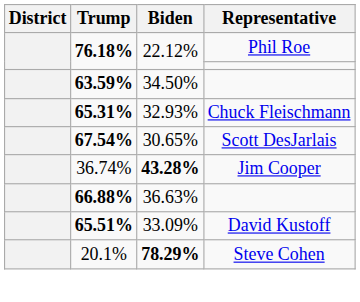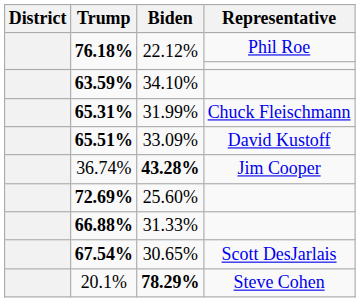 <table class="wikitable sortable">
 <tr>
 <th>District</th>
 <th>Trump</th>
 <th>Biden</th>
 <th>Representative</th>
 </tr>
 <tr align=center>
 <th rowspan=2 ></th>
 <td rowspan=2><strong>76.18%</strong></td>
 <td rowspan=2>22.12%</td>
 <td><a href='#'>Phil Roe</a></td>
 </tr>
 <tr align=center>
 <td></td>
 </tr>
 <tr align=center>
 <th></th>
 <td><strong>63.59%</strong></td>
-<td>34.50%</td>
+<td>34.10%</td>
 <td></td>
 </tr>
 <tr align=center>
 <th></th>
 <td><strong>65.31%</strong></td>
-<td>32.93%</td>
+<td>31.99%</td>
 <td><a href='#'>Chuck Fleischmann</a></td>
+</tr>
+<tr align=center>
+<th></th>
+<td><strong>65.51%</strong></td>
+<td>33.09%</td>
+<td><a href='#'>David Kustoff</a></td>
+</tr>
+<tr align=center>
+<th></th>
+<td>36.74%</td>
+<td><strong>43.28%</strong></td>
+<td><a href='#'>Jim Cooper</a></td>
+</tr>
+<tr align=center>
+<th></th>
+<td><strong>72.69%</strong></td>
+<td>25.60%</td>
+<td></td>
+</tr>
+<tr align=center>
+<th></th>
+<td><strong>66.88%</strong></td>
+<td>31.33%</td>
+<td></td>
 </tr>
 <tr align=center>
 <th></th>
 <td><strong>67.54%</strong></td>
 <td>30.65%</td>
 <td><a href='#'>Scott DesJarlais</a></td>
 </tr>
 <tr align=center>
 <th></th>
-<td>36.74%</td>
-<td><strong>43.28%</strong></td>
-<td><a href='#'>Jim Cooper</a></td>
-</tr>
-<tr align=center>
-<th></th>
-<td><strong>66.88%</strong></td>
-<td>36.63%</td>
-<td></td>
-</tr>
-<tr align=center>
-<th></th>
-<td><strong>65.51%</strong></td>
-<td>33.09%</td>
-<td><a href='#'>David Kustoff</a></td>
-</tr>
-<tr align=center>
-<th></th>
 <td>20.1%</td>
 <td><strong>78.29%</strong></td>
 <td><a href='#'>Steve Cohen</a></td>
 </tr>
 </table>
